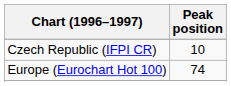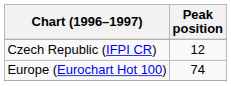 <table class="wikitable sortable">
 <tr>
 <th>Chart (1996–1997)</th>
 <th>Peak<br>position</th>
 </tr>
 <tr>
 </tr>
 <tr>
 <td>Czech Republic (<a href='#'>IFPI CR</a>)</td>
-<td align="center">10</td>
+<td align="center">12</td>
 </tr>
 <tr>
 <td>Europe (<a href='#'>Eurochart Hot 100</a>)</td>
 <td align="center">74</td>
 </tr>
 <tr>
 </tr>
 <tr>
 </tr>
 <tr>
 </tr>
 <tr>
 </tr>
 <tr>
 </tr>
 <tr>
 </tr>
 </table>
